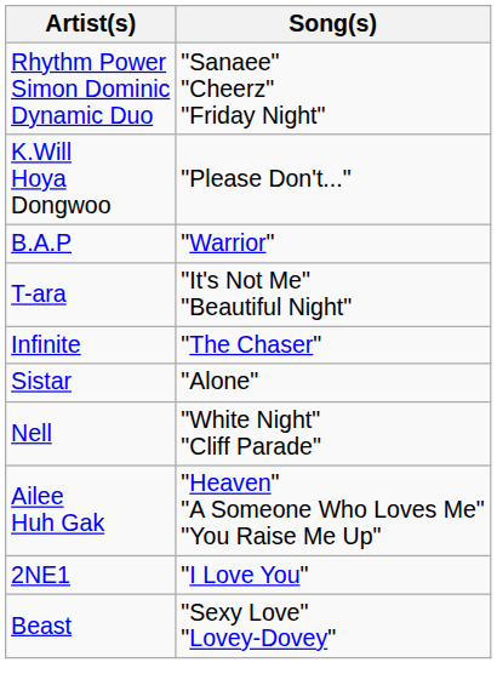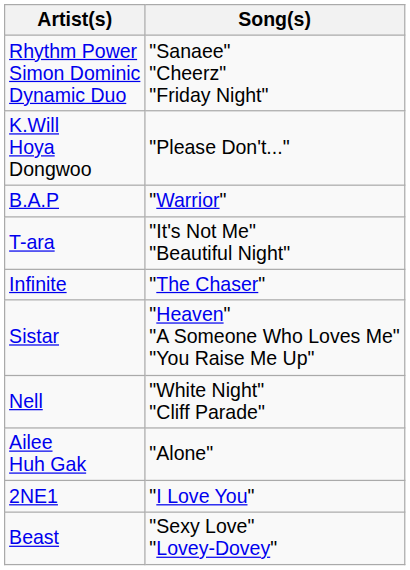 <table class="wikitable nowrap">
 <tr>
 <th>Artist(s)</th>
 <th>Song(s)</th>
 </tr>
 <tr>
 <td><a href='#'>Rhythm Power</a><br><a href='#'>Simon Dominic</a><br><a href='#'>Dynamic Duo</a></td>
 <td>"Sanaee"<br>"Cheerz"<br>"Friday Night"</td>
 </tr>
 <tr>
 <td><a href='#'>K.Will</a><br><a href='#'>Hoya</a><br>Dongwoo</td>
 <td>"Please Don't..."</td>
 </tr>
 <tr>
 <td><a href='#'>B.A.P</a></td>
 <td>"<a href='#'>Warrior</a>"</td>
 </tr>
 <tr>
 <td><a href='#'>T-ara</a></td>
 <td>"It's Not Me"<br>"Beautiful Night"</td>
 </tr>
 <tr>
 <td><a href='#'>Infinite</a></td>
 <td>"<a href='#'>The Chaser</a>"</td>
 </tr>
 <tr>
 <td><a href='#'>Sistar</a></td>
-<td>"Alone"</td>
+<td>"<a href='#'>Heaven</a>"<br>"A Someone Who Loves Me"<br>"You Raise Me Up"</td>
 </tr>
 <tr>
 <td><a href='#'>Nell</a></td>
 <td>"White Night"<br>"Cliff Parade"</td>
 </tr>
 <tr>
 <td><a href='#'>Ailee</a><br><a href='#'>Huh Gak</a></td>
-<td>"<a href='#'>Heaven</a>"<br>"A Someone Who Loves Me"<br>"You Raise Me Up"</td>
+<td>"Alone"</td>
 </tr>
 <tr>
 <td><a href='#'>2NE1</a></td>
 <td>"<a href='#'>I Love You</a>"</td>
 </tr>
 <tr>
 <td><a href='#'>Beast</a></td>
 <td>"Sexy Love"<br>"<a href='#'>Lovey-Dovey</a>"</td>
 </tr>
 </table>
